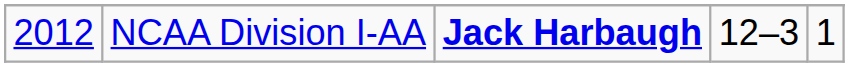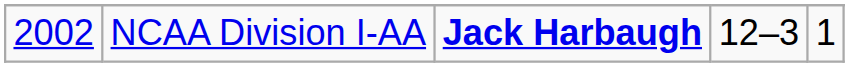 <table class="wikitable">
 <tr>
 </tr>
 <tr>
-<td><a href='#'>2012</a></td>
+<td><a href='#'>2002</a></td>
 <td><a href='#'>NCAA Division I-AA</a></td>
 <td><strong><a href='#'>Jack Harbaugh</a></strong></td>
 <td>12–3</td>
 <td>1</td>
 </tr>
 </table>
